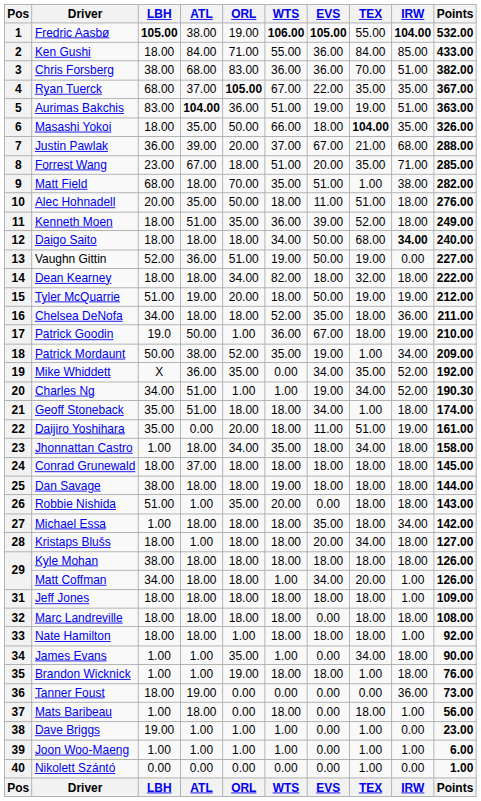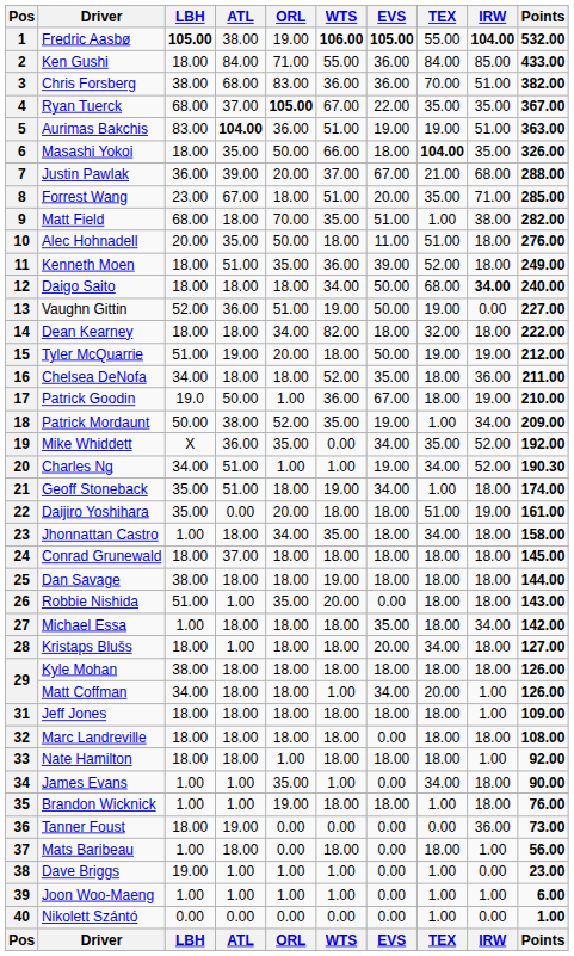 <table class="wikitable" style="font-size:85%; text-align:center">
 <tr style="background:#f9f9f9" valign="top">
 <th valign="middle">Pos</th>
 <th valign="middle">Driver</th>
 <th><a href='#'>LBH</a></th>
 <th><a href='#'>ATL</a></th>
 <th><a href='#'>ORL</a></th>
 <th><a href='#'>WTS</a></th>
 <th><a href='#'>EVS</a></th>
 <th><a href='#'>TEX</a></th>
 <th><a href='#'>IRW</a></th>
 <th valign="middle">Points</th>
 </tr>
 <tr>
 <th>1</th>
 <td align="left"> <a href='#'>Fredric Aasbø</a></td>
 <td><strong>105.00</strong></td>
 <td>38.00</td>
 <td>19.00</td>
 <td><strong>106.00</strong></td>
 <td><strong>105.00</strong></td>
 <td>55.00</td>
 <td><strong>104.00</strong></td>
 <td align="right"><strong>532.00</strong></td>
 </tr>
 <tr>
 <th>2</th>
 <td align="left"> <a href='#'>Ken Gushi</a></td>
 <td>18.00</td>
 <td>84.00</td>
 <td>71.00</td>
 <td>55.00</td>
 <td>36.00</td>
 <td>84.00</td>
 <td>85.00</td>
 <td align="right"><strong>433.00</strong></td>
 </tr>
 <tr>
 <th>3</th>
 <td align="left"> <a href='#'>Chris Forsberg</a></td>
 <td>38.00</td>
 <td>68.00</td>
 <td>83.00</td>
 <td>36.00</td>
 <td>36.00</td>
 <td>70.00</td>
 <td>51.00</td>
 <td align="right"><strong>382.00</strong></td>
 </tr>
 <tr>
 <th>4</th>
 <td align="left"> <a href='#'>Ryan Tuerck</a></td>
 <td>68.00</td>
 <td>37.00</td>
 <td><strong>105.00</strong></td>
 <td>67.00</td>
 <td>22.00</td>
 <td>35.00</td>
 <td>35.00</td>
 <td align="right"><strong>367.00</strong></td>
 </tr>
 <tr>
 <th>5</th>
 <td align="left"> <a href='#'>Aurimas Bakchis</a></td>
 <td>83.00</td>
 <td><strong>104.00</strong></td>
 <td>36.00</td>
 <td>51.00</td>
 <td>19.00</td>
 <td>19.00</td>
 <td>51.00</td>
 <td align="right"><strong>363.00</strong></td>
 </tr>
 <tr>
 <th>6</th>
 <td align="left"> <a href='#'>Masashi Yokoi</a></td>
 <td>18.00</td>
 <td>35.00</td>
 <td>50.00</td>
 <td>66.00</td>
 <td>18.00</td>
 <td><strong>104.00</strong></td>
 <td>35.00</td>
 <td align="right"><strong>326.00</strong></td>
 </tr>
 <tr>
 <th>7</th>
 <td align="left"> <a href='#'>Justin Pawlak</a></td>
 <td>36.00</td>
 <td>39.00</td>
 <td>20.00</td>
 <td>37.00</td>
 <td>67.00</td>
 <td>21.00</td>
 <td>68.00</td>
 <td align="right"><strong>288.00</strong></td>
 </tr>
 <tr>
 <th>8</th>
 <td align="left"> <a href='#'>Forrest Wang</a></td>
 <td>23.00</td>
 <td>67.00</td>
 <td>18.00</td>
 <td>51.00</td>
 <td>20.00</td>
 <td>35.00</td>
 <td>71.00</td>
 <td align="right"><strong>285.00</strong></td>
 </tr>
 <tr>
 <th>9</th>
 <td align="left"> <a href='#'>Matt Field</a></td>
 <td>68.00</td>
 <td>18.00</td>
 <td>70.00</td>
 <td>35.00</td>
 <td>51.00</td>
 <td>1.00</td>
 <td>38.00</td>
 <td align="right"><strong>282.00</strong></td>
 </tr>
 <tr>
 <th>10</th>
 <td align="left"> <a href='#'>Alec Hohnadell</a></td>
 <td>20.00</td>
 <td>35.00</td>
 <td>50.00</td>
 <td>18.00</td>
 <td>11.00</td>
 <td>51.00</td>
 <td>18.00</td>
 <td align="right"><strong>276.00</strong></td>
 </tr>
 <tr>
 <th>11</th>
 <td align="left"> <a href='#'>Kenneth Moen</a></td>
 <td>18.00</td>
 <td>51.00</td>
 <td>35.00</td>
 <td>36.00</td>
 <td>39.00</td>
 <td>52.00</td>
 <td>18.00</td>
 <td align="right"><strong>249.00</strong></td>
 </tr>
 <tr>
 <th>12</th>
 <td align="left"> <a href='#'>Daigo Saito</a></td>
 <td>18.00</td>
 <td>18.00</td>
 <td>18.00</td>
 <td>34.00</td>
 <td>50.00</td>
 <td>68.00</td>
 <td><strong>34.00</strong></td>
 <td align="right"><strong>240.00</strong></td>
 </tr>
 <tr>
 <th>13</th>
 <td align="left"> Vaughn Gittin</td>
 <td>52.00</td>
 <td>36.00</td>
 <td>51.00</td>
 <td>19.00</td>
 <td>50.00</td>
 <td>19.00</td>
 <td>0.00</td>
 <td align="right"><strong>227.00</strong></td>
 </tr>
 <tr>
 <th>14</th>
 <td align="left"> <a href='#'>Dean Kearney</a></td>
 <td>18.00</td>
 <td>18.00</td>
 <td>34.00</td>
 <td>82.00</td>
 <td>18.00</td>
 <td>32.00</td>
 <td>18.00</td>
 <td align="right"><strong>222.00</strong></td>
 </tr>
 <tr>
 <th>15</th>
 <td align="left"> <a href='#'>Tyler McQuarrie</a></td>
 <td>51.00</td>
 <td>19.00</td>
 <td>20.00</td>
 <td>18.00</td>
 <td>50.00</td>
 <td>19.00</td>
 <td>19.00</td>
 <td align="right"><strong>212.00</strong></td>
 </tr>
 <tr>
 <th>16</th>
 <td align="left"> <a href='#'>Chelsea DeNofa</a></td>
 <td>34.00</td>
 <td>18.00</td>
 <td>18.00</td>
 <td>52.00</td>
 <td>35.00</td>
 <td>18.00</td>
 <td>36.00</td>
 <td align="right"><strong>211.00</strong></td>
 </tr>
 <tr>
 <th>17</th>
 <td align="left"> <a href='#'>Patrick Goodin</a></td>
 <td>19.0</td>
 <td>50.00</td>
 <td>1.00</td>
 <td>36.00</td>
 <td>67.00</td>
 <td>18.00</td>
 <td>19.00</td>
 <td align="right"><strong>210.00</strong></td>
 </tr>
 <tr>
 <th>18</th>
 <td align="left"> <a href='#'>Patrick Mordaunt</a></td>
 <td>50.00</td>
 <td>38.00</td>
 <td>52.00</td>
 <td>35.00</td>
 <td>19.00</td>
 <td>1.00</td>
 <td>34.00</td>
 <td align="right"><strong>209.00</strong></td>
 </tr>
 <tr>
 <th>19</th>
 <td align="left"> <a href='#'>Mike Whiddett</a></td>
 <td>X</td>
 <td>36.00</td>
 <td>35.00</td>
 <td>0.00</td>
 <td>34.00</td>
 <td>35.00</td>
 <td>52.00</td>
 <td align="right"><strong>192.00</strong></td>
 </tr>
 <tr>
 <th>20</th>
 <td align="left"> <a href='#'>Charles Ng</a></td>
 <td>34.00</td>
 <td>51.00</td>
 <td>1.00</td>
 <td>1.00</td>
 <td>19.00</td>
 <td>34.00</td>
 <td>52.00</td>
 <td align="right"><strong>190.30</strong></td>
 </tr>
 <tr>
 <th>21</th>
 <td align="left"> <a href='#'>Geoff Stoneback</a></td>
 <td>35.00</td>
 <td>51.00</td>
 <td>18.00</td>
-<td>18.00</td>
+<td>19.00</td>
 <td>34.00</td>
 <td>1.00</td>
 <td>18.00</td>
 <td align="right"><strong>174.00</strong></td>
 </tr>
 <tr>
 <th>22</th>
 <td align="left"> <a href='#'>Daijiro Yoshihara</a></td>
 <td>35.00</td>
 <td>0.00</td>
 <td>20.00</td>
 <td>18.00</td>
-<td>11.00</td>
+<td>18.00</td>
 <td>51.00</td>
 <td>19.00</td>
 <td align="right"><strong>161.00</strong></td>
 </tr>
 <tr>
 <th>23</th>
 <td align="left"> <a href='#'>Jhonnattan Castro</a></td>
 <td>1.00</td>
 <td>18.00</td>
 <td>34.00</td>
 <td>35.00</td>
 <td>18.00</td>
 <td>34.00</td>
 <td>18.00</td>
 <td align="right"><strong>158.00</strong></td>
 </tr>
 <tr>
 <th>24</th>
 <td align="left"> <a href='#'>Conrad Grunewald</a></td>
 <td>18.00</td>
 <td>37.00</td>
 <td>18.00</td>
 <td>18.00</td>
 <td>18.00</td>
 <td>18.00</td>
 <td>18.00</td>
 <td align="right"><strong>145.00</strong></td>
 </tr>
 <tr>
 <th>25</th>
 <td align="left"> <a href='#'>Dan Savage</a></td>
 <td>38.00</td>
 <td>18.00</td>
 <td>18.00</td>
 <td>19.00</td>
 <td>18.00</td>
 <td>18.00</td>
 <td>18.00</td>
 <td align="right"><strong>144.00</strong></td>
 </tr>
 <tr>
 <th>26</th>
 <td align="left"> <a href='#'>Robbie Nishida</a></td>
 <td>51.00</td>
 <td>1.00</td>
 <td>35.00</td>
 <td>20.00</td>
 <td>0.00</td>
 <td>18.00</td>
 <td>18.00</td>
 <td align="right"><strong>143.00</strong></td>
 </tr>
 <tr>
 <th>27</th>
 <td align="left"> <a href='#'>Michael Essa</a></td>
 <td>1.00</td>
 <td>18.00</td>
 <td>18.00</td>
 <td>18.00</td>
 <td>35.00</td>
 <td>18.00</td>
 <td>34.00</td>
 <td align="right"><strong>142.00</strong></td>
 </tr>
 <tr>
 <th>28</th>
 <td align="left"> <a href='#'>Kristaps Blušs</a></td>
 <td>18.00</td>
 <td>1.00</td>
 <td>18.00</td>
 <td>18.00</td>
 <td>20.00</td>
 <td>34.00</td>
 <td>18.00</td>
 <td align="right"><strong>127.00</strong></td>
 </tr>
 <tr>
 <th rowspan=2>29</th>
 <td align="left"> <a href='#'>Kyle Mohan</a></td>
 <td>38.00</td>
 <td>18.00</td>
 <td>18.00</td>
 <td>18.00</td>
 <td>18.00</td>
 <td>18.00</td>
 <td>18.00</td>
 <td align="right"><strong>126.00</strong></td>
 </tr>
 <tr>
 <td align="left"> <a href='#'>Matt Coffman</a></td>
 <td>34.00</td>
 <td>18.00</td>
 <td>18.00</td>
 <td>1.00</td>
 <td>34.00</td>
 <td>20.00</td>
 <td>1.00</td>
 <td align="right"><strong>126.00</strong></td>
 </tr>
 <tr>
 <th>31</th>
 <td align="left"> <a href='#'>Jeff Jones</a></td>
 <td>18.00</td>
 <td>18.00</td>
 <td>18.00</td>
 <td>18.00</td>
 <td>18.00</td>
 <td>18.00</td>
 <td>1.00</td>
 <td align="right"><strong>109.00</strong></td>
 </tr>
 <tr>
 <th>32</th>
 <td align="left"> <a href='#'>Marc Landreville</a></td>
 <td>18.00</td>
 <td>18.00</td>
 <td>18.00</td>
 <td>18.00</td>
 <td>0.00</td>
 <td>18.00</td>
 <td>18.00</td>
 <td align="right"><strong>108.00</strong></td>
 </tr>
 <tr>
 <th>33</th>
 <td align="left"> <a href='#'>Nate Hamilton</a></td>
 <td>18.00</td>
 <td>18.00</td>
 <td>1.00</td>
 <td>18.00</td>
 <td>18.00</td>
 <td>18.00</td>
 <td>1.00</td>
 <td align="right"><strong>92.00</strong></td>
 </tr>
 <tr>
 <th>34</th>
 <td align="left"> <a href='#'>James Evans</a></td>
 <td>1.00</td>
 <td>1.00</td>
 <td>35.00</td>
 <td>1.00</td>
 <td>0.00</td>
 <td>34.00</td>
 <td>18.00</td>
 <td align="right"><strong>90.00</strong></td>
 </tr>
 <tr>
 <th>35</th>
 <td align="left"> <a href='#'>Brandon Wicknick</a></td>
 <td>1.00</td>
 <td>1.00</td>
 <td>19.00</td>
 <td>18.00</td>
 <td>18.00</td>
 <td>1.00</td>
 <td>18.00</td>
 <td align="right"><strong>76.00</strong></td>
 </tr>
 <tr>
 <th>36</th>
 <td align="left"> <a href='#'>Tanner Foust</a></td>
 <td>18.00</td>
 <td>19.00</td>
 <td>0.00</td>
 <td>0.00</td>
 <td>0.00</td>
 <td>0.00</td>
 <td>36.00</td>
 <td align="right"><strong>73.00</strong></td>
 </tr>
 <tr>
 <th>37</th>
 <td align="left"> <a href='#'>Mats Baribeau</a></td>
 <td>1.00</td>
 <td>18.00</td>
 <td>0.00</td>
 <td>18.00</td>
 <td>0.00</td>
 <td>18.00</td>
 <td>1.00</td>
 <td align="right"><strong>56.00</strong></td>
 </tr>
 <tr>
 <th>38</th>
 <td align="left"> <a href='#'>Dave Briggs</a></td>
 <td>19.00</td>
 <td>1.00</td>
 <td>1.00</td>
 <td>1.00</td>
 <td>0.00</td>
 <td>1.00</td>
 <td>0.00</td>
 <td align="right"><strong>23.00</strong></td>
 </tr>
 <tr>
 <th>39</th>
 <td align="left"> <a href='#'>Joon Woo-Maeng</a></td>
 <td>1.00</td>
 <td>1.00</td>
 <td>1.00</td>
 <td>1.00</td>
 <td>0.00</td>
 <td>1.00</td>
 <td>1.00</td>
 <td align="right"><strong>6.00</strong></td>
 </tr>
 <tr>
 <th>40</th>
 <td align="left"> <a href='#'>Nikolett Szántó</a></td>
 <td>0.00</td>
 <td>0.00</td>
 <td>0.00</td>
 <td>0.00</td>
 <td>0.00</td>
 <td>1.00</td>
 <td>0.00</td>
 <td align="right"><strong>1.00</strong></td>
 </tr>
 <tr style="background:#f9f9f9" valign="top">
 <th valign="middle">Pos</th>
 <th valign="middle">Driver</th>
 <th><a href='#'>LBH</a></th>
 <th><a href='#'>ATL</a></th>
 <th><a href='#'>ORL</a></th>
 <th><a href='#'>WTS</a></th>
 <th><a href='#'>EVS</a></th>
 <th><a href='#'>TEX</a></th>
 <th><a href='#'>IRW</a></th>
 <th valign="middle">Points</th>
 </tr>
 </table>
